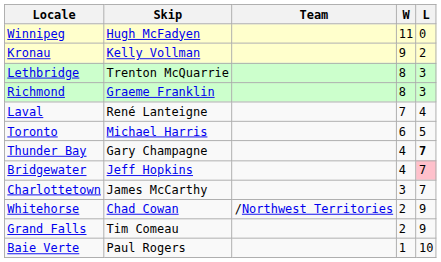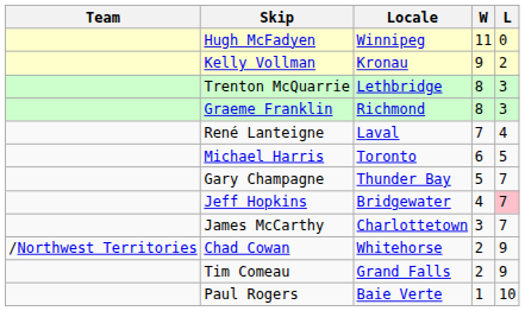 <table class="wikitable" border="1">
 <tr>
+<th>Team</th>
+<th>Skip</th>
 <th>Locale</th>
-<th>Skip</th>
-<th>Team</th>
 <th>W</th>
 <th>L</th>
 </tr>
 <tr bgcolor=#ffffcc>
+<td></td>
+<td><a href='#'>Hugh McFadyen</a></td>
 <td><a href='#'>Winnipeg</a></td>
-<td><a href='#'>Hugh McFadyen</a></td>
-<td></td>
 <td>11</td>
 <td>0</td>
 </tr>
 <tr bgcolor=#ffffcc>
+<td></td>
+<td><a href='#'>Kelly Vollman</a></td>
 <td><a href='#'>Kronau</a></td>
-<td><a href='#'>Kelly Vollman</a></td>
-<td></td>
 <td>9</td>
 <td>2</td>
 </tr>
 <tr bgcolor=#ccffcc>
+<td></td>
+<td>Trenton McQuarrie</td>
 <td><a href='#'>Lethbridge</a></td>
-<td>Trenton McQuarrie</td>
-<td></td>
 <td>8</td>
 <td>3</td>
 </tr>
 <tr bgcolor=#ccffcc>
+<td></td>
+<td><a href='#'>Graeme Franklin</a></td>
 <td><a href='#'>Richmond</a></td>
-<td><a href='#'>Graeme Franklin</a></td>
-<td></td>
 <td>8</td>
 <td>3</td>
 </tr>
 <tr>
+<td></td>
+<td>René Lanteigne</td>
 <td><a href='#'>Laval</a></td>
-<td>René Lanteigne</td>
-<td></td>
 <td>7</td>
 <td>4</td>
 </tr>
 <tr>
+<td></td>
+<td><a href='#'>Michael Harris</a></td>
 <td><a href='#'>Toronto</a></td>
-<td><a href='#'>Michael Harris</a></td>
-<td></td>
 <td>6</td>
 <td>5</td>
 </tr>
 <tr>
+<td></td>
+<td>Gary Champagne</td>
 <td><a href='#'>Thunder Bay</a></td>
-<td>Gary Champagne</td>
-<td></td>
-<td>4</td>
-<td><strong>7</strong></td>
+<td>5</td>
+<td>7</td>
 </tr>
 <tr>
+<td></td>
+<td><a href='#'>Jeff Hopkins</a></td>
 <td><a href='#'>Bridgewater</a></td>
-<td><a href='#'>Jeff Hopkins</a></td>
-<td></td>
 <td>4</td>
 <td style="background: pink;">7</td>
 </tr>
 <tr>
+<td></td>
+<td>James McCarthy</td>
 <td><a href='#'>Charlottetown</a></td>
-<td>James McCarthy</td>
-<td></td>
 <td>3</td>
 <td>7</td>
 </tr>
 <tr>
+<td>/<a href='#'>Northwest Territories</a></td>
+<td><a href='#'>Chad Cowan</a></td>
 <td><a href='#'>Whitehorse</a></td>
-<td><a href='#'>Chad Cowan</a></td>
-<td>/<a href='#'>Northwest Territories</a></td>
 <td>2</td>
 <td>9</td>
 </tr>
 <tr>
+<td></td>
+<td>Tim Comeau</td>
 <td><a href='#'>Grand Falls</a></td>
-<td>Tim Comeau</td>
-<td></td>
 <td>2</td>
 <td>9</td>
 </tr>
 <tr>
+<td></td>
+<td>Paul Rogers</td>
 <td><a href='#'>Baie Verte</a></td>
-<td>Paul Rogers</td>
-<td></td>
 <td>1</td>
 <td>10</td>
 </tr>
 </table>
